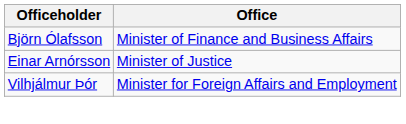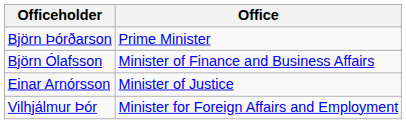 <table class="wikitable">
 <tr>
 <th>Officeholder</th>
 <th>Office</th>
+</tr>
+<tr>
+<td><a href='#'>Björn Þórðarson</a></td>
+<td><a href='#'>Prime Minister</a></td>
 </tr>
 <tr>
 <td><a href='#'>Björn Ólafsson</a></td>
 <td><a href='#'>Minister of Finance and Business Affairs</a></td>
 </tr>
 <tr>
 <td><a href='#'>Einar Arnórsson</a></td>
 <td><a href='#'>Minister of Justice</a></td>
 </tr>
 <tr>
 <td><a href='#'>Vilhjálmur Þór</a></td>
 <td><a href='#'>Minister for Foreign Affairs and Employment</a></td>
 </tr>
 </table>
